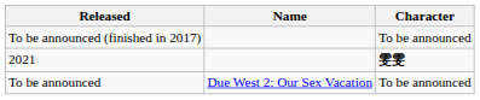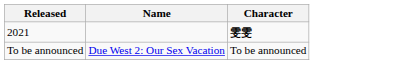 <table class="wikitable">
 <tr>
 <th>Released</th>
 <th>Name</th>
 <th>Character</th>
-</tr>
-<tr>
-<td>To be announced (finished in 2017)</td>
-<td></td>
-<td>To be announced</td>
 </tr>
 <tr>
 <td>2021</td>
 <td></td>
 <td><strong>雯雯</strong></td>
 </tr>
 <tr>
 <td>To be announced</td>
 <td><a href='#'>Due West 2: Our Sex Vacation</a></td>
 <td>To be announced</td>
 </tr>
 </table>
